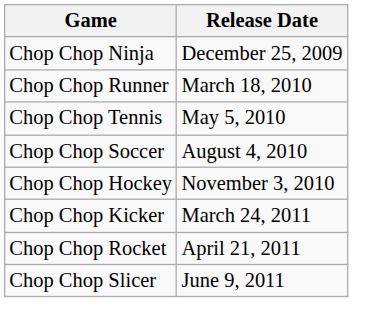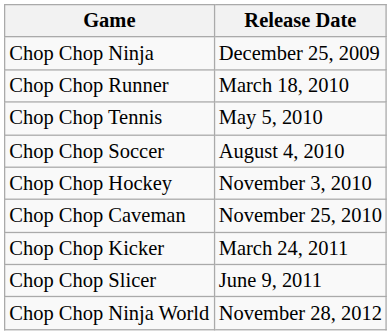 <table class="wikitable">
 <tr>
 <th>Game</th>
 <th>Release Date</th>
 </tr>
 <tr>
 <td>Chop Chop Ninja</td>
 <td>December 25, 2009</td>
 </tr>
 <tr>
 <td>Chop Chop Runner</td>
 <td>March 18, 2010</td>
 </tr>
 <tr>
 <td>Chop Chop Tennis</td>
 <td>May 5, 2010</td>
 </tr>
 <tr>
 <td>Chop Chop Soccer</td>
 <td>August 4, 2010</td>
 </tr>
 <tr>
 <td>Chop Chop Hockey</td>
 <td>November 3, 2010</td>
 </tr>
 <tr>
+<td>Chop Chop Caveman</td>
+<td>November 25, 2010</td>
+</tr>
+<tr>
 <td>Chop Chop Kicker</td>
 <td>March 24, 2011</td>
-</tr>
-<tr>
-<td>Chop Chop Rocket</td>
-<td>April 21, 2011</td>
 </tr>
 <tr>
 <td>Chop Chop Slicer</td>
 <td>June 9, 2011</td>
 </tr>
+<tr>
+<td>Chop Chop Ninja World</td>
+<td>November 28, 2012</td>
+</tr>
 </table>
